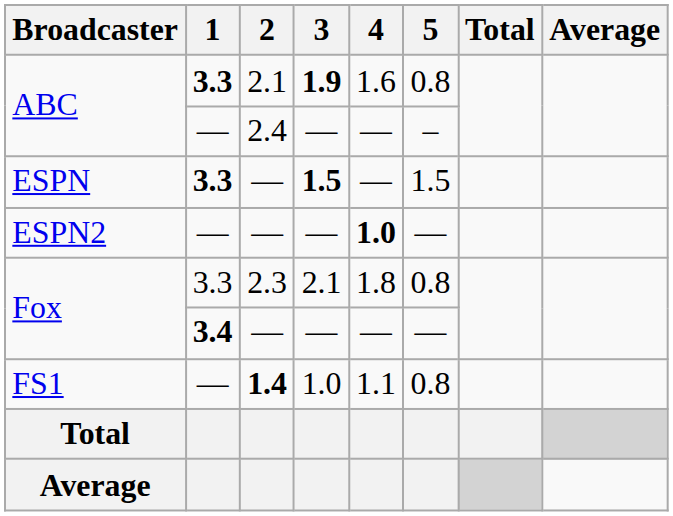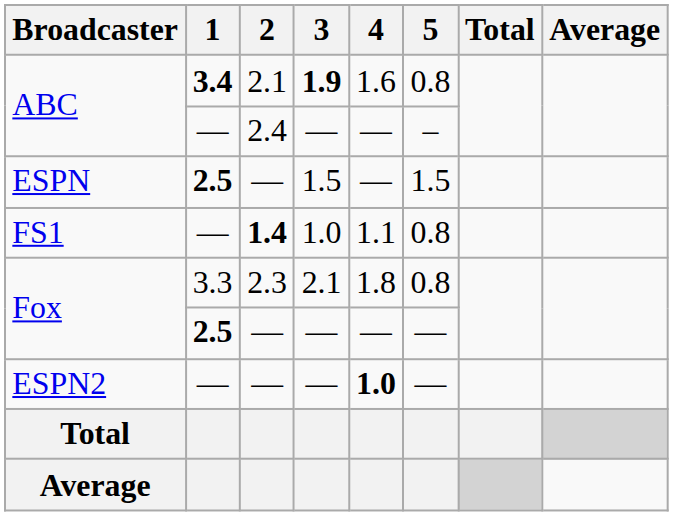 <table class="wikitable" style="text-align:center;">
 <tr>
 <th>Broadcaster</th>
 <th>1</th>
 <th>2</th>
 <th>3</th>
 <th>4</th>
 <th>5</th>
 <th>Total</th>
 <th>Average</th>
 </tr>
 <tr>
 <td style="text-align:left;" rowspan="2"><a href='#'>ABC</a></td>
-<td><strong>3.3</strong></td>
+<td><strong>3.4</strong></td>
 <td>2.1</td>
 <td><strong>1.9</strong></td>
 <td>1.6</td>
 <td>0.8</td>
 <td rowspan=2></td>
 <td rowspan=2><strong></strong></td>
 </tr>
 <tr>
 <td>—</td>
 <td>2.4</td>
 <td>—</td>
 <td>—</td>
 <td>–</td>
 </tr>
 <tr>
 <td align=left><a href='#'>ESPN</a></td>
-<td><strong>3.3</strong></td>
+<td><strong>2.5</strong></td>
 <td>—</td>
-<td><strong>1.5</strong></td>
+<td>1.5</td>
 <td>—</td>
 <td>1.5</td>
 <td></td>
 <td><strong></strong></td>
 </tr>
 <tr>
-<td align=left><a href='#'>ESPN2</a></td>
+<td align=left><a href='#'>FS1</a></td>
 <td>—</td>
-<td>—</td>
-<td>—</td>
-<td><strong>1.0</strong></td>
-<td>—</td>
+<td><strong>1.4</strong></td>
+<td>1.0</td>
+<td>1.1</td>
+<td>0.8</td>
 <td></td>
 <td><strong></strong></td>
 </tr>
 <tr>
 <td style="text-align:left;" rowspan="2"><a href='#'>Fox</a></td>
 <td>3.3</td>
 <td>2.3</td>
 <td>2.1</td>
 <td>1.8</td>
 <td>0.8</td>
 <td rowspan=2></td>
 <td rowspan=2><strong></strong></td>
 </tr>
 <tr>
-<td><strong>3.4</strong></td>
+<td><strong>2.5</strong></td>
 <td>—</td>
 <td>—</td>
 <td>—</td>
 <td>—</td>
 </tr>
 <tr>
-<td align=left><a href='#'>FS1</a></td>
+<td align=left><a href='#'>ESPN2</a></td>
 <td>—</td>
-<td><strong>1.4</strong></td>
-<td>1.0</td>
-<td>1.1</td>
-<td>0.8</td>
+<td>—</td>
+<td>—</td>
+<td><strong>1.0</strong></td>
+<td>—</td>
 <td></td>
 <td><strong></strong></td>
 </tr>
 <tr class="sortbottom">
 <th>Total</th>
 <th> </th>
 <th></th>
 <th> </th>
 <th></th>
 <th></th>
 <th></th>
 <td style="background:lightgrey;"> </td>
 </tr>
 <tr class="sortbottom">
 <th>Average</th>
 <th> </th>
 <th></th>
 <th> </th>
 <th></th>
 <th></th>
 <td style="background:lightgrey;"> </td>
 <td><strong></strong></td>
 </tr>
 </table>
